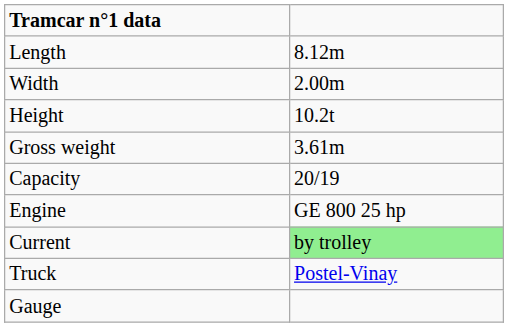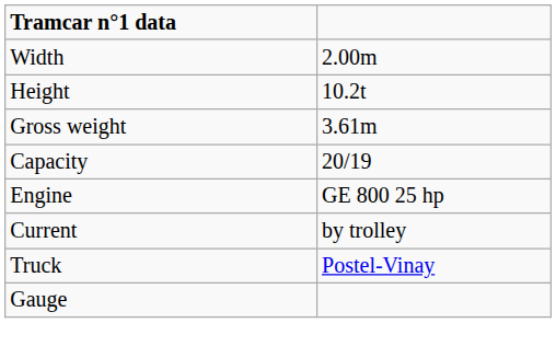 <table width="400" class="wikitable">
 <tr>
 <td><strong>Tramcar n°1 data</strong></td>
 <td></td>
-</tr>
-<tr>
-<td>Length</td>
-<td>8.12m</td>
 </tr>
 <tr>
 <td>Width</td>
 <td>2.00m</td>
 </tr>
 <tr>
 <td>Height</td>
 <td>10.2t</td>
 </tr>
 <tr>
 <td>Gross weight</td>
 <td>3.61m</td>
 </tr>
 <tr>
 <td>Capacity</td>
 <td>20/19</td>
 </tr>
 <tr>
 <td>Engine</td>
 <td>GE 800 25 hp</td>
 </tr>
 <tr>
 <td>Current</td>
-<td style="background: lightgreen;">by trolley</td>
+<td>by trolley</td>
 </tr>
 <tr>
 <td>Truck</td>
 <td><a href='#'>Postel-Vinay</a></td>
 </tr>
 <tr>
 <td>Gauge</td>
 <td></td>
 </tr>
 </table>
